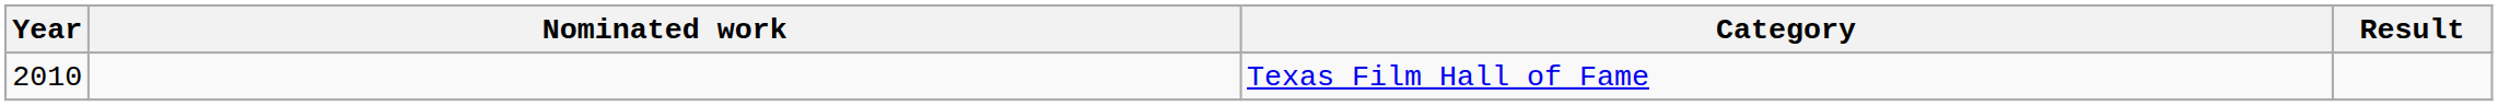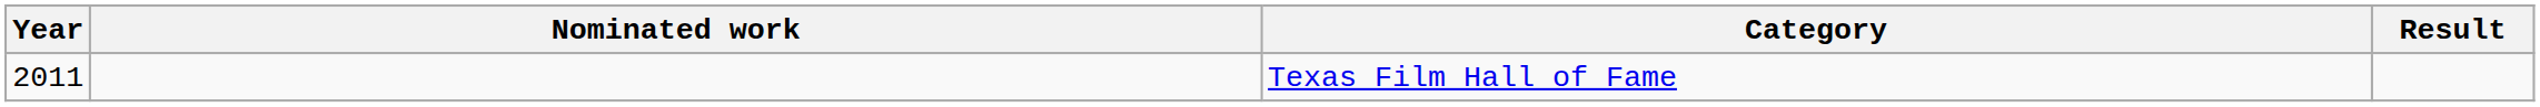 <table class="wikitable sortable">
 <tr>
 <th scope="col" style="width:1em;">Year</th>
 <th scope="col" style="width:39em;">Nominated work</th>
 <th scope="col" style="width:37em;">Category</th>
 <th scope="col" style="width:5em;">Result</th>
 </tr>
 <tr>
-<td>2010</td>
+<td>2011</td>
 <td></td>
 <td><a href='#'>Texas Film Hall of Fame</a></td>
 <td></td>
 </tr>
 </table>
